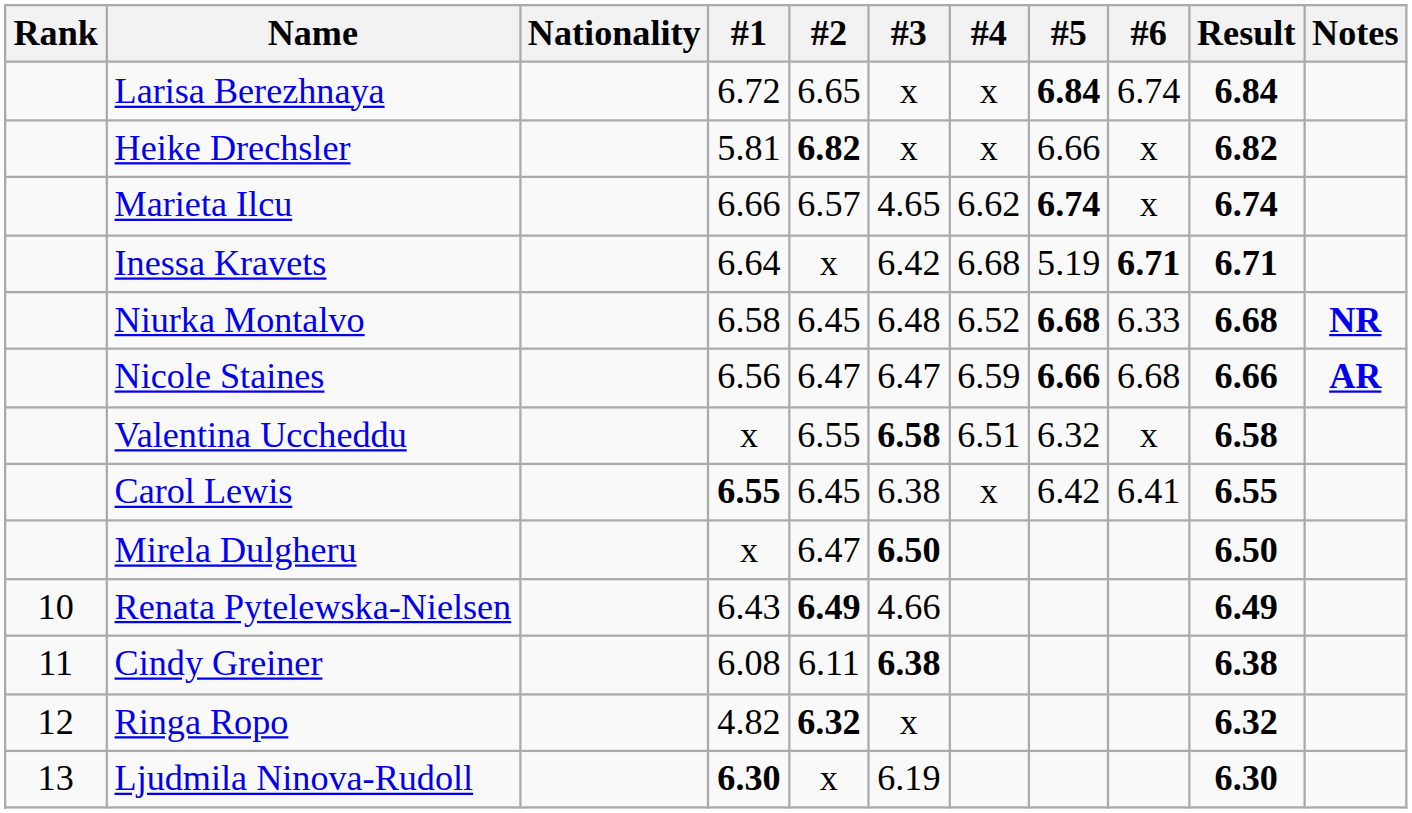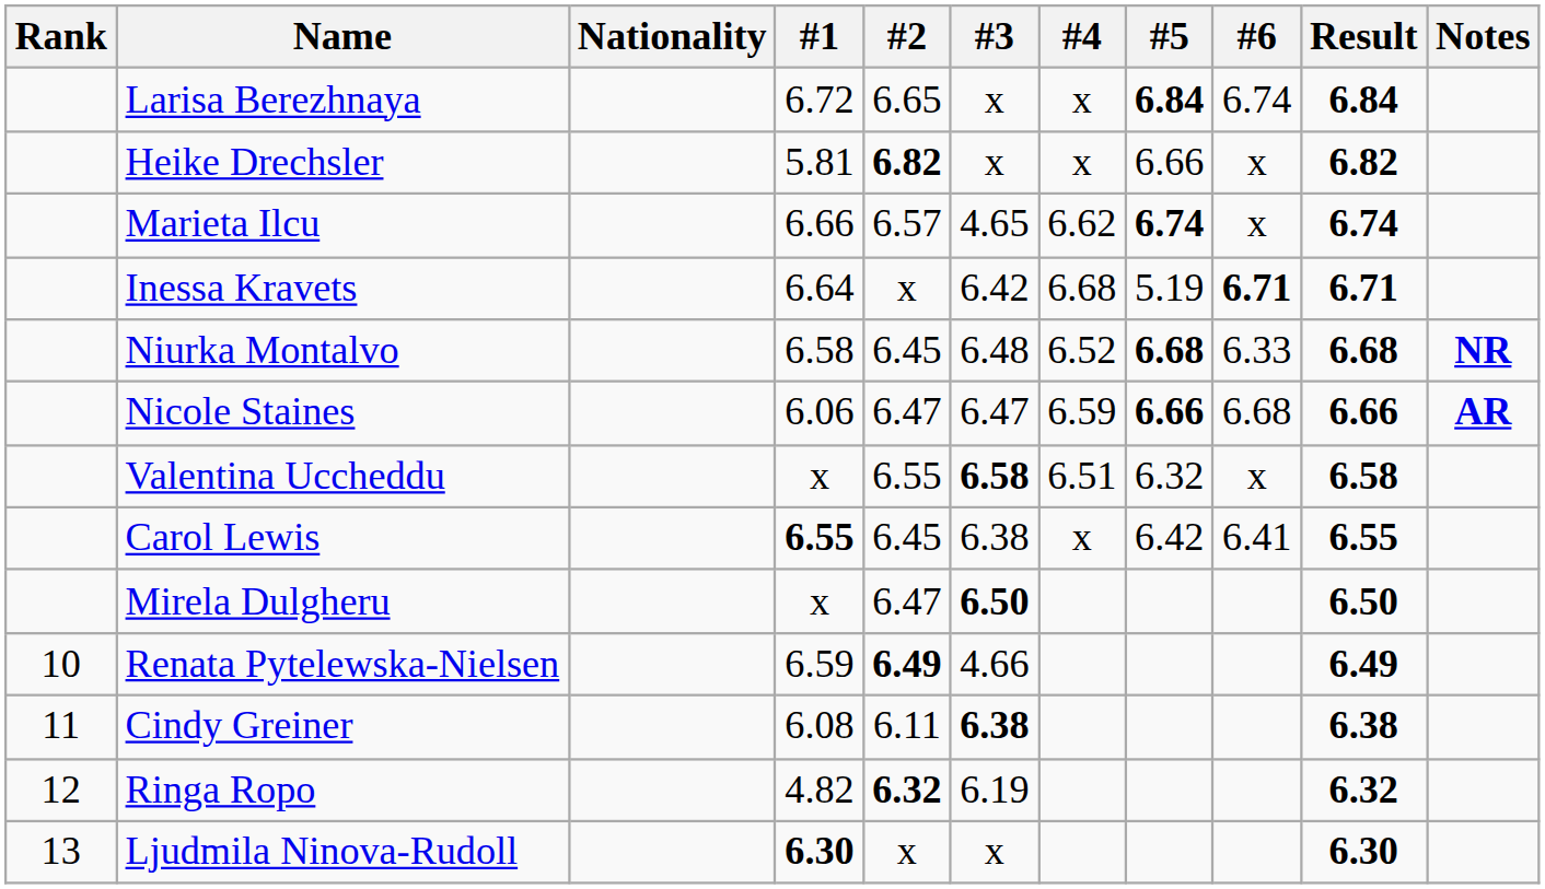 <table class="wikitable sortable" style="text-align:center">
 <tr>
 <th>Rank</th>
 <th>Name</th>
 <th>Nationality</th>
 <th>#1</th>
 <th>#2</th>
 <th>#3</th>
 <th>#4</th>
 <th>#5</th>
 <th>#6</th>
 <th>Result</th>
 <th>Notes</th>
 </tr>
 <tr>
 <td></td>
 <td align="left"><a href='#'>Larisa Berezhnaya</a></td>
 <td align=left></td>
 <td>6.72</td>
 <td>6.65</td>
 <td>x</td>
 <td>x</td>
 <td><strong>6.84</strong></td>
 <td>6.74</td>
 <td><strong>6.84</strong></td>
 <td></td>
 </tr>
 <tr>
 <td></td>
 <td align="left"><a href='#'>Heike Drechsler</a></td>
 <td align=left></td>
 <td>5.81</td>
 <td><strong>6.82</strong></td>
 <td>x</td>
 <td>x</td>
 <td>6.66</td>
 <td>x</td>
 <td><strong>6.82</strong></td>
 <td></td>
 </tr>
 <tr>
 <td></td>
 <td align="left"><a href='#'>Marieta Ilcu</a></td>
 <td align=left></td>
 <td>6.66</td>
 <td>6.57</td>
 <td>4.65</td>
 <td>6.62</td>
 <td><strong>6.74</strong></td>
 <td>x</td>
 <td><strong>6.74</strong></td>
 <td></td>
 </tr>
 <tr>
 <td></td>
 <td align="left"><a href='#'>Inessa Kravets</a></td>
 <td align=left></td>
 <td>6.64</td>
 <td>x</td>
 <td>6.42</td>
 <td>6.68</td>
 <td>5.19</td>
 <td><strong>6.71</strong></td>
 <td><strong>6.71</strong></td>
 <td></td>
 </tr>
 <tr>
 <td></td>
 <td align="left"><a href='#'>Niurka Montalvo</a></td>
 <td align=left></td>
 <td>6.58</td>
 <td>6.45</td>
 <td>6.48</td>
 <td>6.52</td>
 <td><strong>6.68</strong></td>
 <td>6.33</td>
 <td><strong>6.68</strong></td>
 <td><strong><a href='#'>NR</a></strong></td>
 </tr>
 <tr>
 <td></td>
 <td align="left"><a href='#'>Nicole Staines</a></td>
 <td align=left></td>
-<td>6.56</td>
+<td>6.06</td>
 <td>6.47</td>
 <td>6.47</td>
 <td>6.59</td>
 <td><strong>6.66</strong></td>
 <td>6.68</td>
 <td><strong>6.66</strong></td>
 <td><strong><a href='#'>AR</a></strong></td>
 </tr>
 <tr>
 <td></td>
 <td align="left"><a href='#'>Valentina Uccheddu</a></td>
 <td align=left></td>
 <td>x</td>
 <td>6.55</td>
 <td><strong>6.58</strong></td>
 <td>6.51</td>
 <td>6.32</td>
 <td>x</td>
 <td><strong>6.58</strong></td>
 <td></td>
 </tr>
 <tr>
 <td></td>
 <td align="left"><a href='#'>Carol Lewis</a></td>
 <td align=left></td>
 <td><strong>6.55</strong></td>
 <td>6.45</td>
 <td>6.38</td>
 <td>x</td>
 <td>6.42</td>
 <td>6.41</td>
 <td><strong>6.55</strong></td>
 <td></td>
 </tr>
 <tr>
 <td></td>
 <td align="left"><a href='#'>Mirela Dulgheru</a></td>
 <td align=left></td>
 <td>x</td>
 <td>6.47</td>
 <td><strong>6.50</strong></td>
 <td></td>
 <td></td>
 <td></td>
 <td><strong>6.50</strong></td>
 <td></td>
 </tr>
 <tr>
 <td>10</td>
 <td align="left"><a href='#'>Renata Pytelewska-Nielsen</a></td>
 <td align=left></td>
-<td>6.43</td>
+<td>6.59</td>
 <td><strong>6.49</strong></td>
 <td>4.66</td>
 <td></td>
 <td></td>
 <td></td>
 <td><strong>6.49</strong></td>
 <td></td>
 </tr>
 <tr>
 <td>11</td>
 <td align="left"><a href='#'>Cindy Greiner</a></td>
 <td align=left></td>
 <td>6.08</td>
 <td>6.11</td>
 <td><strong>6.38</strong></td>
 <td></td>
 <td></td>
 <td></td>
 <td><strong>6.38</strong></td>
 <td></td>
 </tr>
 <tr>
 <td>12</td>
 <td align="left"><a href='#'>Ringa Ropo</a></td>
 <td align=left></td>
 <td>4.82</td>
 <td><strong>6.32</strong></td>
-<td>x</td>
+<td>6.19</td>
 <td></td>
 <td></td>
 <td></td>
 <td><strong>6.32</strong></td>
 <td></td>
 </tr>
 <tr>
 <td>13</td>
 <td align="left"><a href='#'>Ljudmila Ninova-Rudoll</a></td>
 <td align=left></td>
 <td><strong>6.30</strong></td>
 <td>x</td>
-<td>6.19</td>
+<td>x</td>
 <td></td>
 <td></td>
 <td></td>
 <td><strong>6.30</strong></td>
 <td></td>
 </tr>
 </table>
